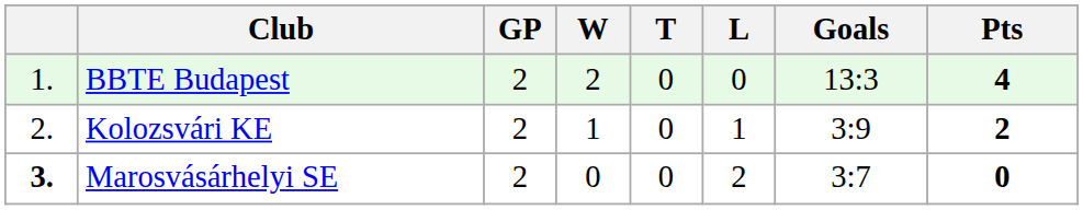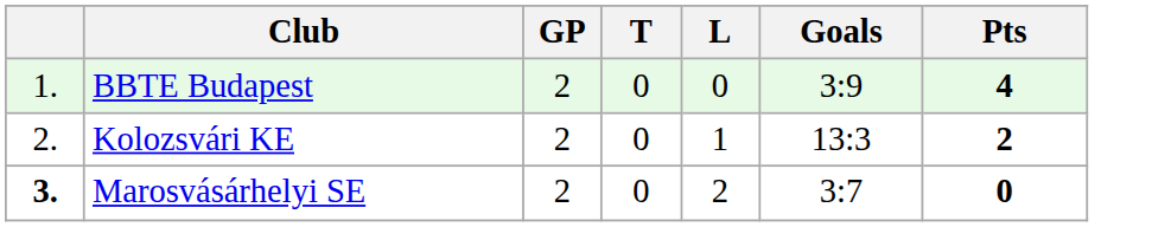 <table class="wikitable">
 <tr>
 <th width="30"></th>
 <th width="200">Club</th>
 <th width="30">GP</th>
-<th width="30">W</th>
 <th width="30">T</th>
 <th width="30">L</th>
 <th width="70">Goals</th>
 <th width="70">Pts</th>
 </tr>
 <tr bgcolor="#e6fae6" align="center">
 <td>1.</td>
 <td align="left"><a href='#'>BBTE Budapest</a></td>
 <td>2</td>
-<td>2</td>
 <td>0</td>
 <td>0</td>
-<td>13:3</td>
+<td>3:9</td>
 <td><strong>4</strong></td>
 </tr>
 <tr bgcolor="#FFFFFF" align="center">
 <td>2.</td>
 <td align="left"><a href='#'>Kolozsvári KE</a></td>
 <td>2</td>
-<td>1</td>
 <td>0</td>
 <td>1</td>
-<td>3:9</td>
+<td>13:3</td>
 <td><strong>2</strong></td>
 </tr>
 <tr bgcolor="#FFFFFF" align="center">
 <td><strong>3.</strong></td>
 <td align="left"><a href='#'>Marosvásárhelyi SE</a></td>
 <td>2</td>
 <td>0</td>
-<td>0</td>
 <td>2</td>
 <td>3:7</td>
 <td><strong>0</strong></td>
 </tr>
 </table>
